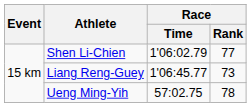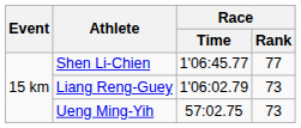 <table class="wikitable" border="1" style="font-size:90%">
 <tr>
 <th rowspan=2>Event</th>
 <th rowspan=2>Athlete</th>
 <th colspan=2>Race</th>
 </tr>
 <tr>
 <th>Time</th>
 <th>Rank</th>
 </tr>
 <tr>
 <td rowspan=3>15 km</td>
 <td><a href='#'>Shen Li-Chien</a></td>
-<td align=center>1'06:02.79</td>
+<td align=center>1'06:45.77</td>
 <td align=center>77</td>
 </tr>
 <tr>
 <td><a href='#'>Liang Reng-Guey</a></td>
-<td align=center>1'06:45.77</td>
+<td align=center>1'06:02.79</td>
 <td align=center>73</td>
 </tr>
 <tr>
 <td><a href='#'>Ueng Ming-Yih</a></td>
 <td align=center>57:02.75</td>
-<td align=center>78</td>
+<td align=center>73</td>
 </tr>
 </table>
